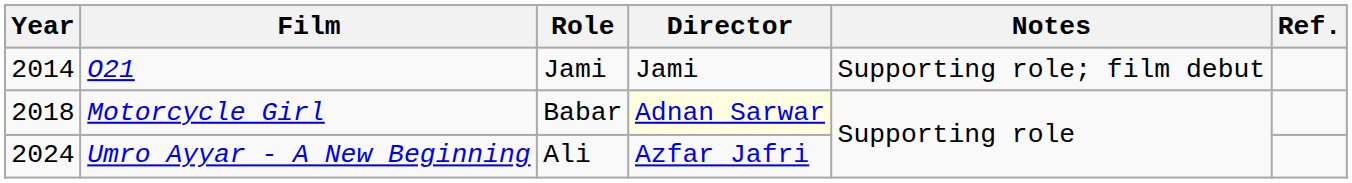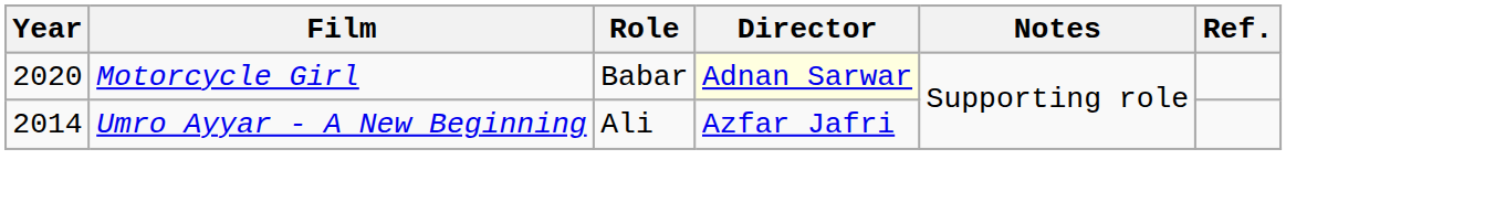 <table class="wikitable sortable">
 <tr style="text-align:center;">
 <th>Year</th>
 <th>Film</th>
 <th>Role</th>
 <th>Director</th>
 <th>Notes</th>
 <th>Ref.</th>
 </tr>
 <tr>
-<td>2014</td>
-<td><em><a href='#'>O21</a></em></td>
-<td>Jami</td>
-<td>Jami</td>
-<td>Supporting role; film debut</td>
-<td></td>
-</tr>
-<tr>
-<td>2018</td>
+<td>2020</td>
 <td><em><a href='#'>Motorcycle Girl</a></em></td>
 <td>Babar</td>
 <td style="background: lightyellow;"><a href='#'>Adnan Sarwar</a></td>
 <td rowspan="2">Supporting role</td>
 <td></td>
 </tr>
 <tr>
-<td>2024</td>
+<td>2014</td>
 <td><em><a href='#'>Umro Ayyar - A New Beginning</a></em></td>
 <td>Ali</td>
 <td><a href='#'>Azfar Jafri</a></td>
 <td></td>
 </tr>
 </table>
